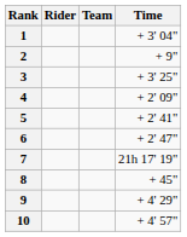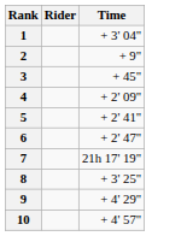 <table class="wikitable" margin-bottom:0;">
 <tr>
 <th scope="col">Rank</th>
 <th scope="col">Rider</th>
-<th scope="col">Team</th>
 <th scope="col">Time</th>
 </tr>
 <tr>
 <th scope="row">1</th>
 <td> </td>
-<td></td>
 <td align="right">+ 3' 04"</td>
 </tr>
 <tr>
 <th scope="row">2</th>
-<td></td>
 <td></td>
 <td align="right">+ 9"</td>
 </tr>
 <tr>
 <th scope="row">3</th>
 <td></td>
-<td></td>
-<td align="right">+ 3' 25"</td>
+<td align="right">+ 45"</td>
 </tr>
 <tr>
 <th scope="row">4</th>
-<td></td>
 <td></td>
 <td align="right">+ 2' 09"</td>
 </tr>
 <tr>
 <th scope="row">5</th>
 <td></td>
-<td></td>
 <td align="right">+ 2' 41"</td>
 </tr>
 <tr>
 <th scope="row">6</th>
-<td></td>
 <td></td>
 <td align="right">+ 2' 47"</td>
 </tr>
 <tr>
 <th scope="row">7</th>
 <td></td>
-<td></td>
 <td align="right">21h 17' 19"</td>
 </tr>
 <tr>
 <th scope="row">8</th>
 <td> </td>
-<td></td>
-<td align="right">+ 45"</td>
+<td align="right">+ 3' 25"</td>
 </tr>
 <tr>
 <th scope="row">9</th>
-<td></td>
 <td></td>
 <td align="right">+ 4' 29"</td>
 </tr>
 <tr>
 <th scope="row">10</th>
 <td></td>
-<td></td>
 <td align="right">+ 4' 57"</td>
 </tr>
 </table>
